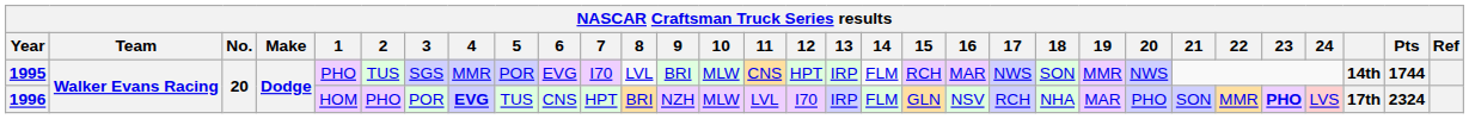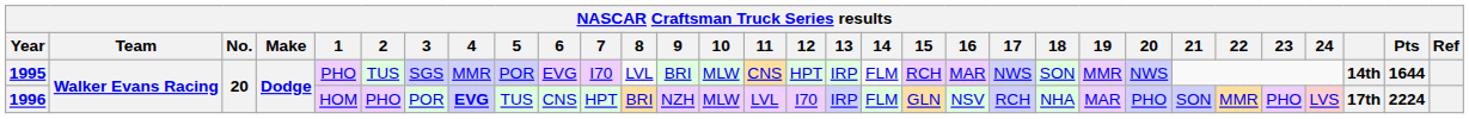 <table class="wikitable" style="text-align:center; font-size:75%">
 <tr>
 <th colspan=45><a href='#'>NASCAR</a> <a href='#'>Craftsman Truck Series</a> results</th>
 </tr>
 <tr>
 <th>Year</th>
 <th>Team</th>
 <th>No.</th>
 <th>Make</th>
 <th>1</th>
 <th>2</th>
 <th>3</th>
 <th>4</th>
 <th>5</th>
 <th>6</th>
 <th>7</th>
 <th>8</th>
 <th>9</th>
 <th>10</th>
 <th>11</th>
 <th>12</th>
 <th>13</th>
 <th>14</th>
 <th>15</th>
 <th>16</th>
 <th>17</th>
 <th>18</th>
 <th>19</th>
 <th>20</th>
 <th>21</th>
 <th>22</th>
 <th>23</th>
 <th>24</th>
 <th></th>
 <th>Pts</th>
 <th>Ref</th>
 </tr>
 <tr>
 <th><a href='#'>1995</a></th>
 <th rowspan=2><a href='#'>Walker Evans Racing</a></th>
 <th rowspan=2>20</th>
 <th rowspan=2><a href='#'>Dodge</a></th>
 <td style="background:#EFCFFF;"><a href='#'>PHO</a><br></td>
 <td style="background:#DFFFDF;"><a href='#'>TUS</a><br></td>
 <td style="background:#CFCFFF;"><a href='#'>SGS</a><br></td>
 <td style="background:#CFCFFF;"><a href='#'>MMR</a><br></td>
 <td style="background:#CFCFFF;"><a href='#'>POR</a><br></td>
 <td style="background:#EFCFFF;"><a href='#'>EVG</a><br></td>
 <td style="background:#EFCFFF;"><a href='#'>I70</a><br></td>
 <td><a href='#'>LVL</a></td>
 <td style="background:#DFFFDF;"><a href='#'>BRI</a><br></td>
 <td style="background:#DFFFDF;"><a href='#'>MLW</a><br></td>
 <td style="background:#FFDF9F;"><a href='#'>CNS</a><br></td>
 <td style="background:#DFFFDF;"><a href='#'>HPT</a><br></td>
 <td style="background:#DFFFDF;"><a href='#'>IRP</a><br></td>
 <td><a href='#'>FLM</a></td>
 <td style="background:#EFCFFF;"><a href='#'>RCH</a><br></td>
 <td style="background:#EFCFFF;"><a href='#'>MAR</a><br></td>
 <td style="background:#CFCFFF;"><a href='#'>NWS</a><br></td>
 <td style="background:#DFFFDF;"><a href='#'>SON</a><br></td>
 <td style="background:#EFCFFF;"><a href='#'>MMR</a><br></td>
 <td style="background:#CFCFFF;"><a href='#'>NWS</a><br></td>
 <td colspan=4></td>
 <th>14th</th>
-<th>1744</th>
+<th>1644</th>
 <th></th>
 </tr>
 <tr>
 <th><a href='#'>1996</a></th>
 <td style="background:#EFCFFF;"><a href='#'>HOM</a><br></td>
 <td style="background:#EFCFFF;"><a href='#'>PHO</a><br></td>
 <td style="background:#DFFFDF;"><a href='#'>POR</a><br></td>
 <td style="background:#CFCFFF;"><strong><a href='#'>EVG</a><br></strong></td>
 <td style="background:#DFFFDF;"><a href='#'>TUS</a><br></td>
 <td style="background:#DFFFDF;"><a href='#'>CNS</a><br></td>
 <td style="background:#DFFFDF;"><a href='#'>HPT</a><br></td>
 <td style="background:#FFDF9F;"><a href='#'>BRI</a><br></td>
 <td style="background:#EFCFFF;"><a href='#'>NZH</a><br></td>
 <td style="background:#EFCFFF;"><a href='#'>MLW</a><br></td>
 <td style="background:#EFCFFF;"><a href='#'>LVL</a><br></td>
 <td style="background:#EFCFFF;"><a href='#'>I70</a><br></td>
 <td style="background:#CFCFFF;"><a href='#'>IRP</a><br></td>
 <td style="background:#DFFFDF;"><a href='#'>FLM</a><br></td>
 <td style="background:#FFDF9F;"><a href='#'>GLN</a><br></td>
 <td style="background:#DFFFDF;"><a href='#'>NSV</a><br></td>
 <td style="background:#CFCFFF;"><a href='#'>RCH</a><br></td>
 <td style="background:#DFFFDF;"><a href='#'>NHA</a><br></td>
 <td style="background:#EFCFFF;"><a href='#'>MAR</a><br></td>
 <td style="background:#CFCFFF;"><a href='#'>PHO</a><br></td>
 <td style="background:#CFCFFF;"><a href='#'>SON</a><br></td>
 <td style="background:#FFDF9F;"><a href='#'>MMR</a><br></td>
-<td style="background:#EFCFFF;"><strong><a href='#'>PHO</a><br></strong></td>
+<td style="background:#EFCFFF;"><a href='#'>PHO</a><br></td>
 <td style="background:#FFCFCF;"><a href='#'>LVS</a><br></td>
 <th>17th</th>
-<th>2324</th>
+<th>2224</th>
 <th></th>
 </tr>
 </table>
